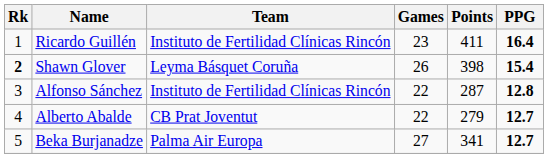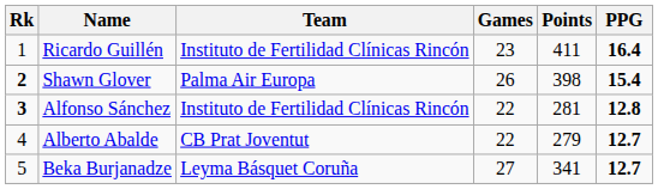 <table class="wikitable" style="text-align: center;">
 <tr>
 <th>Rk</th>
 <th>Name</th>
 <th>Team</th>
 <th>Games</th>
 <th>Points</th>
 <th width=40>PPG</th>
 </tr>
 <tr>
 <td>1</td>
 <td align="left"> <a href='#'>Ricardo Guillén</a></td>
 <td align="left"><a href='#'>Instituto de Fertilidad Clínicas Rincón</a></td>
 <td>23</td>
 <td>411</td>
 <td><strong>16.4</strong></td>
 </tr>
 <tr>
 <td><strong>2</strong></td>
 <td align="left"> <a href='#'>Shawn Glover</a></td>
-<td align="left"><a href='#'>Leyma Básquet Coruña</a></td>
+<td align="left"><a href='#'>Palma Air Europa</a></td>
 <td>26</td>
 <td>398</td>
 <td><strong>15.4</strong></td>
 </tr>
 <tr>
-<td>3</td>
+<td><strong>3</strong></td>
 <td align="left"> <a href='#'>Alfonso Sánchez</a></td>
 <td align="left"><a href='#'>Instituto de Fertilidad Clínicas Rincón</a></td>
 <td>22</td>
-<td>287</td>
+<td>281</td>
 <td><strong>12.8</strong></td>
 </tr>
 <tr>
 <td>4</td>
 <td align="left"> <a href='#'>Alberto Abalde</a></td>
 <td align="left"><a href='#'>CB Prat Joventut</a></td>
 <td>22</td>
 <td>279</td>
 <td><strong>12.7</strong></td>
 </tr>
 <tr>
 <td>5</td>
 <td align="left"> <a href='#'>Beka Burjanadze</a></td>
-<td align="left"><a href='#'>Palma Air Europa</a></td>
+<td align="left"><a href='#'>Leyma Básquet Coruña</a></td>
 <td>27</td>
 <td>341</td>
 <td><strong>12.7</strong></td>
 </tr>
 <tr>
 </tr>
 </table>
